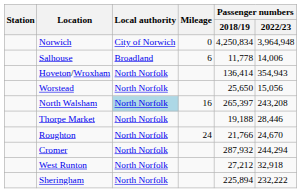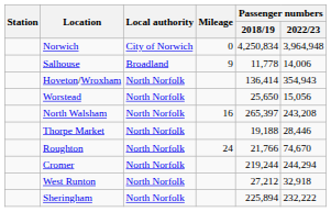 <table class="wikitable sortable col6right" style="font-size:95%;" border="1" cellpadding="1">
 <tr>
 <th rowspan=2>Station</th>
 <th rowspan=2>Location</th>
 <th rowspan=2>Local authority</th>
 <th rowspan=2>Mileage</th>
 <th colspan=2>Passenger numbers</th>
 </tr>
 <tr>
 <th>2018/19</th>
 <th>2022/23</th>
 </tr>
 <tr>
 <td></td>
 <td><a href='#'>Norwich</a></td>
 <td><a href='#'>City of Norwich</a></td>
 <td align=right>0</td>
 <td align=right>4,250,834</td>
 <td>3,964,948</td>
 </tr>
 <tr>
 <td></td>
 <td><a href='#'>Salhouse</a></td>
 <td><a href='#'>Broadland</a></td>
-<td align=right>6</td>
+<td align=right>9</td>
 <td align=right>11,778</td>
 <td>14,006</td>
 </tr>
 <tr>
 <td></td>
 <td><a href='#'>Hoveton</a>/<a href='#'>Wroxham</a></td>
 <td><a href='#'>North Norfolk</a></td>
 <td align=right></td>
 <td align=right>136,414</td>
 <td>354,943</td>
 </tr>
 <tr>
 <td></td>
 <td><a href='#'>Worstead</a></td>
 <td><a href='#'>North Norfolk</a></td>
 <td align=right></td>
 <td align=right>25,650</td>
 <td>15,056</td>
 </tr>
 <tr>
 <td></td>
 <td><a href='#'>North Walsham</a></td>
-<td style="background: lightblue;"><a href='#'>North Norfolk</a></td>
+<td><a href='#'>North Norfolk</a></td>
 <td align=right>16</td>
 <td align=right>265,397</td>
 <td>243,208</td>
 </tr>
 <tr>
 <td></td>
 <td><a href='#'>Thorpe Market</a></td>
 <td><a href='#'>North Norfolk</a></td>
 <td align=right></td>
 <td align=right>19,188</td>
 <td>28,446</td>
 </tr>
 <tr>
 <td></td>
 <td><a href='#'>Roughton</a></td>
 <td><a href='#'>North Norfolk</a></td>
 <td align=right>24</td>
 <td align=right>21,766</td>
-<td>24,670</td>
+<td>74,670</td>
 </tr>
 <tr>
 <td></td>
 <td><a href='#'>Cromer</a></td>
 <td><a href='#'>North Norfolk</a></td>
 <td align=right></td>
-<td align=right>287,932</td>
+<td align=right>219,244</td>
 <td>244,294</td>
 </tr>
 <tr>
 <td></td>
 <td><a href='#'>West Runton</a></td>
 <td><a href='#'>North Norfolk</a></td>
 <td align=right></td>
 <td align=right>27,212</td>
 <td>32,918</td>
 </tr>
 <tr>
 <td></td>
 <td><a href='#'>Sheringham</a></td>
 <td><a href='#'>North Norfolk</a></td>
 <td align=right></td>
 <td align=right>225,894</td>
 <td>232,222</td>
 </tr>
 </table>
